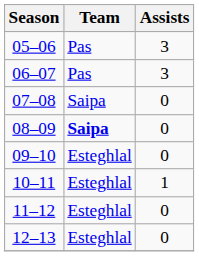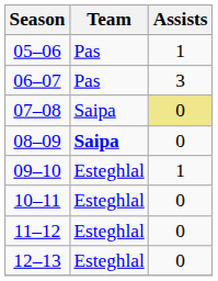 <table class="wikitable" style="text-align: center;">
 <tr>
 <th>Season</th>
 <th>Team</th>
 <th>Assists</th>
 </tr>
 <tr>
 <td><a href='#'>05–06</a></td>
 <td align="left"><a href='#'>Pas</a></td>
-<td>3</td>
+<td>1</td>
 </tr>
 <tr>
 <td><a href='#'>06–07</a></td>
 <td align="left"><a href='#'>Pas</a></td>
 <td>3</td>
 </tr>
 <tr>
 <td><a href='#'>07–08</a></td>
 <td align="left"><a href='#'>Saipa</a></td>
-<td>0</td>
+<td style="background: khaki;">0</td>
 </tr>
 <tr>
 <td><a href='#'>08–09</a></td>
 <td align="left"><strong><a href='#'>Saipa</a></strong></td>
 <td>0</td>
 </tr>
 <tr>
 <td><a href='#'>09–10</a></td>
 <td align="left"><a href='#'>Esteghlal</a></td>
-<td>0</td>
+<td>1</td>
 </tr>
 <tr>
 <td><a href='#'>10–11</a></td>
 <td align="left"><a href='#'>Esteghlal</a></td>
-<td>1</td>
+<td>0</td>
 </tr>
 <tr>
 <td><a href='#'>11–12</a></td>
 <td align="left"><a href='#'>Esteghlal</a></td>
 <td>0</td>
 </tr>
 <tr>
 <td><a href='#'>12–13</a></td>
 <td align="left"><a href='#'>Esteghlal</a></td>
 <td>0</td>
 </tr>
 <tr>
 </tr>
 </table>
